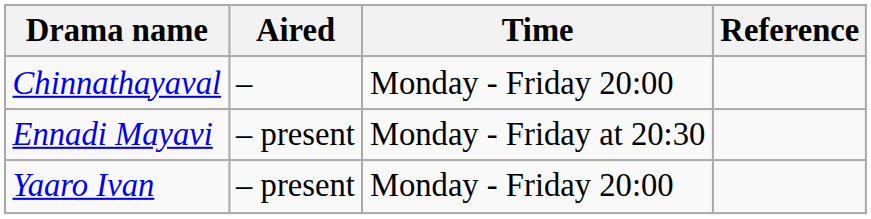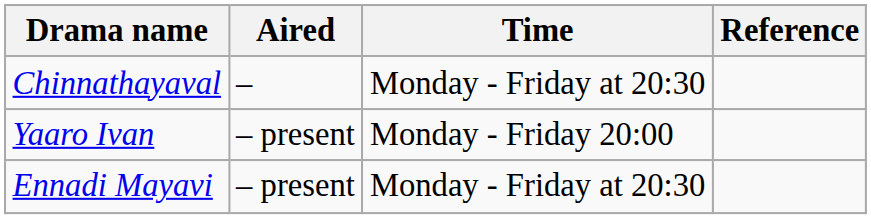 <table class="wikitable sortable">
 <tr>
 <th>Drama name</th>
 <th>Aired</th>
 <th>Time</th>
 <th>Reference</th>
 </tr>
 <tr>
 <td><em><a href='#'>Chinnathayaval</a></em></td>
 <td> – </td>
+<td>Monday - Friday at 20:30</td>
+<td></td>
+</tr>
+<tr>
+<td><em><a href='#'>Yaaro Ivan</a></em></td>
+<td> – present</td>
 <td>Monday - Friday 20:00</td>
 <td></td>
 </tr>
 <tr>
 <td><em><a href='#'>Ennadi Mayavi</a></em></td>
 <td> – present</td>
 <td>Monday - Friday at 20:30</td>
 <td></td>
 </tr>
-<tr>
-<td><em><a href='#'>Yaaro Ivan</a></em></td>
-<td> – present</td>
-<td>Monday - Friday 20:00</td>
-<td></td>
-</tr>
 </table>
